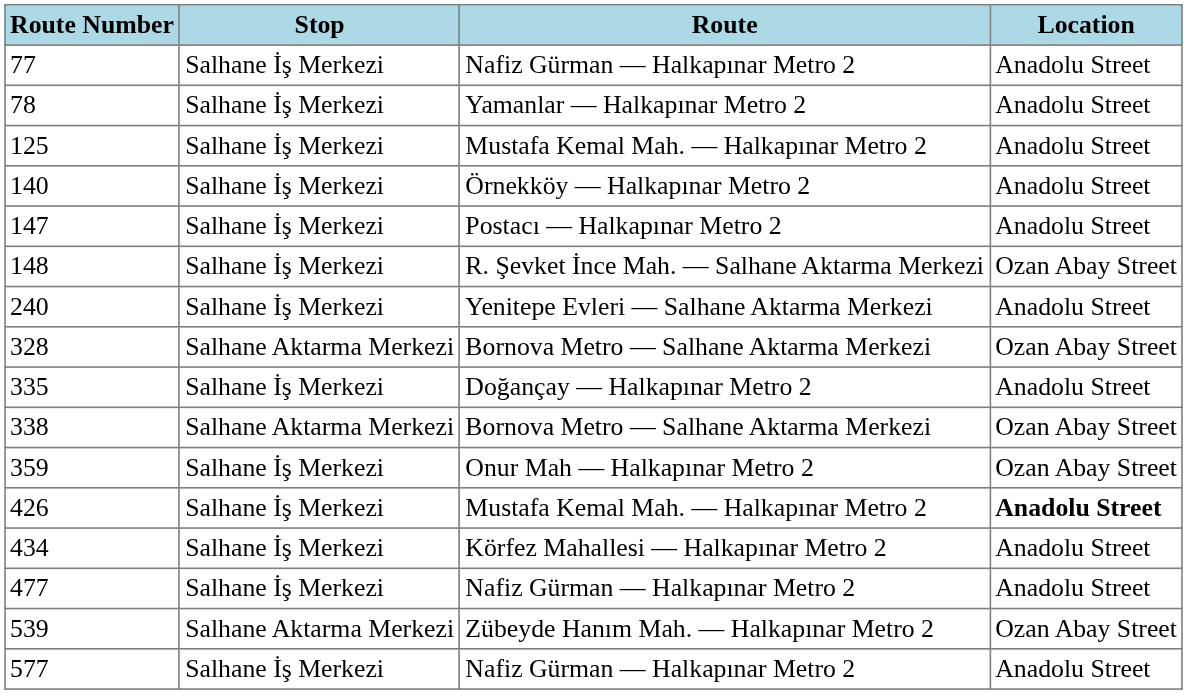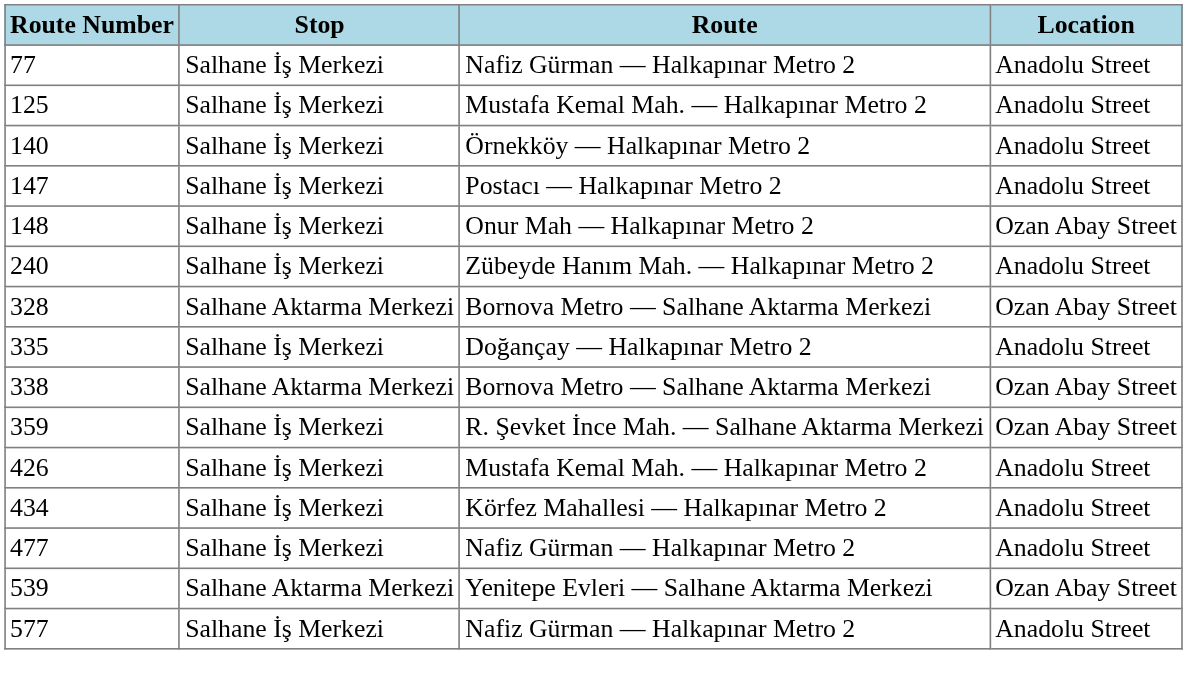 <table class="toccolours" border="1" cellpadding="3" style="margin:1em auto; border-collapse:collapse">
 <tr style="background:lightblue;">
 <th>Route Number</th>
 <th>Stop</th>
 <th>Route</th>
 <th>Location</th>
 </tr>
 <tr>
 <td>77</td>
 <td>Salhane İş Merkezi</td>
 <td>Nafiz Gürman — Halkapınar Metro 2</td>
-<td>Anadolu Street</td>
-</tr>
-<tr>
-<td>78</td>
-<td>Salhane İş Merkezi</td>
-<td>Yamanlar — Halkapınar Metro 2</td>
 <td>Anadolu Street</td>
 </tr>
 <tr>
 <td>125</td>
 <td>Salhane İş Merkezi</td>
 <td>Mustafa Kemal Mah. — Halkapınar Metro 2</td>
 <td>Anadolu Street</td>
 </tr>
 <tr>
 <td>140</td>
 <td>Salhane İş Merkezi</td>
 <td>Örnekköy — Halkapınar Metro 2</td>
 <td>Anadolu Street</td>
 </tr>
 <tr>
 <td>147</td>
 <td>Salhane İş Merkezi</td>
 <td>Postacı — Halkapınar Metro 2</td>
 <td>Anadolu Street</td>
 </tr>
 <tr>
 <td>148</td>
 <td>Salhane İş Merkezi</td>
-<td>R. Şevket İnce Mah. — Salhane Aktarma Merkezi</td>
+<td>Onur Mah — Halkapınar Metro 2</td>
 <td>Ozan Abay Street</td>
 </tr>
 <tr>
 <td>240</td>
 <td>Salhane İş Merkezi</td>
-<td>Yenitepe Evleri — Salhane Aktarma Merkezi</td>
+<td>Zübeyde Hanım Mah. — Halkapınar Metro 2</td>
 <td>Anadolu Street</td>
 </tr>
 <tr>
 <td>328</td>
 <td>Salhane Aktarma Merkezi</td>
 <td>Bornova Metro — Salhane Aktarma Merkezi</td>
 <td>Ozan Abay Street</td>
 </tr>
 <tr>
 <td>335</td>
 <td>Salhane İş Merkezi</td>
 <td>Doğançay — Halkapınar Metro 2</td>
 <td>Anadolu Street</td>
 </tr>
 <tr>
 <td>338</td>
 <td>Salhane Aktarma Merkezi</td>
 <td>Bornova Metro — Salhane Aktarma Merkezi</td>
 <td>Ozan Abay Street</td>
 </tr>
 <tr>
 <td>359</td>
 <td>Salhane İş Merkezi</td>
-<td>Onur Mah — Halkapınar Metro 2</td>
+<td>R. Şevket İnce Mah. — Salhane Aktarma Merkezi</td>
 <td>Ozan Abay Street</td>
 </tr>
 <tr>
 <td>426</td>
 <td>Salhane İş Merkezi</td>
 <td>Mustafa Kemal Mah. — Halkapınar Metro 2</td>
-<td><strong>Anadolu Street</strong></td>
+<td>Anadolu Street</td>
 </tr>
 <tr>
 <td>434</td>
 <td>Salhane İş Merkezi</td>
 <td>Körfez Mahallesi — Halkapınar Metro 2</td>
 <td>Anadolu Street</td>
 </tr>
 <tr>
 <td>477</td>
 <td>Salhane İş Merkezi</td>
 <td>Nafiz Gürman — Halkapınar Metro 2</td>
 <td>Anadolu Street</td>
 </tr>
 <tr>
 <td>539</td>
 <td>Salhane Aktarma Merkezi</td>
-<td>Zübeyde Hanım Mah. — Halkapınar Metro 2</td>
+<td>Yenitepe Evleri — Salhane Aktarma Merkezi</td>
 <td>Ozan Abay Street</td>
 </tr>
 <tr>
 <td>577</td>
 <td>Salhane İş Merkezi</td>
 <td>Nafiz Gürman — Halkapınar Metro 2</td>
 <td>Anadolu Street</td>
 </tr>
 </table>
